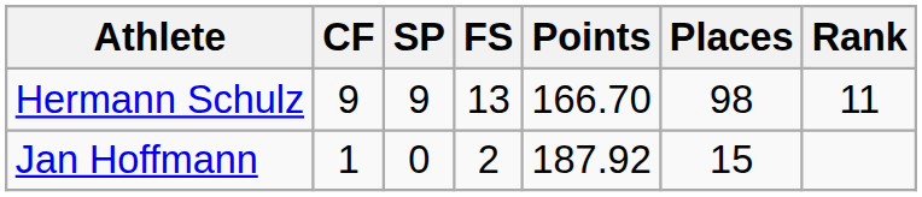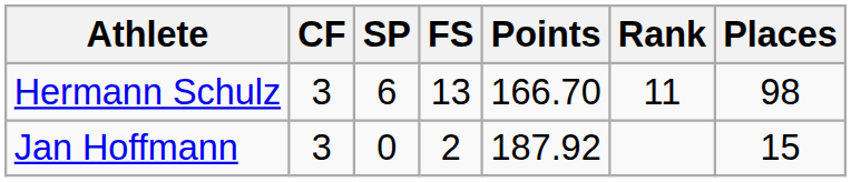 <table class="wikitable" style="font-size:90%;">
 <tr>
 <th>Athlete</th>
 <th>CF</th>
 <th>SP</th>
 <th>FS</th>
 <th>Points</th>
+<th>Rank</th>
 <th>Places</th>
-<th>Rank</th>
 </tr>
 <tr align=center>
 <td align=left><a href='#'>Hermann Schulz</a></td>
-<td>9</td>
-<td>9</td>
+<td>3</td>
+<td>6</td>
 <td>13</td>
 <td>166.70</td>
+<td>11</td>
 <td>98</td>
-<td>11</td>
 </tr>
 <tr align=center>
 <td align=left><a href='#'>Jan Hoffmann</a></td>
-<td>1</td>
+<td>3</td>
 <td>0</td>
 <td>2</td>
 <td>187.92</td>
+<td></td>
 <td>15</td>
-<td></td>
 </tr>
 </table>
